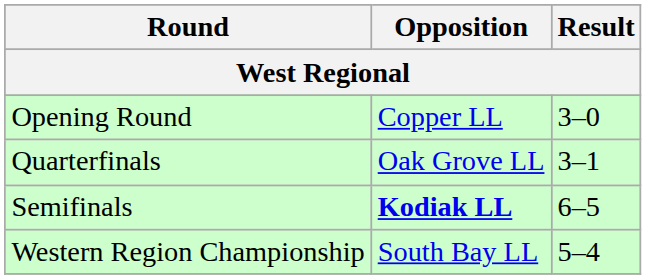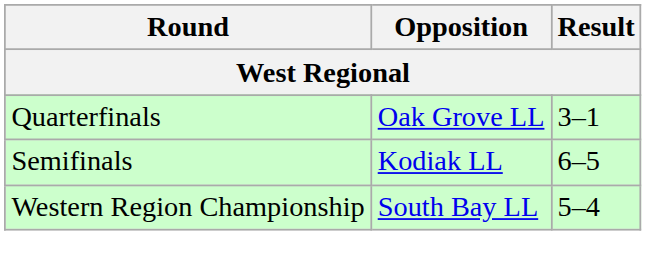 <table class="wikitable">
 <tr>
 <th>Round</th>
 <th>Opposition</th>
 <th>Result</th>
 </tr>
 <tr>
 <th colspan=3>West Regional</th>
 </tr>
 <tr bgcolor=ccffcc>
-<td>Opening Round</td>
-<td> <a href='#'>Copper LL</a></td>
-<td>3–0</td>
-</tr>
-<tr bgcolor=ccffcc>
 <td>Quarterfinals</td>
 <td> <a href='#'>Oak Grove LL</a></td>
 <td>3–1</td>
 </tr>
 <tr bgcolor=ccffcc>
 <td>Semifinals</td>
-<td><strong> <a href='#'>Kodiak LL</a></strong></td>
+<td> <a href='#'>Kodiak LL</a></td>
 <td>6–5</td>
 </tr>
 <tr bgcolor=ccffcc>
 <td>Western Region Championship</td>
 <td> <a href='#'>South Bay LL</a></td>
 <td>5–4</td>
 </tr>
 </table>
